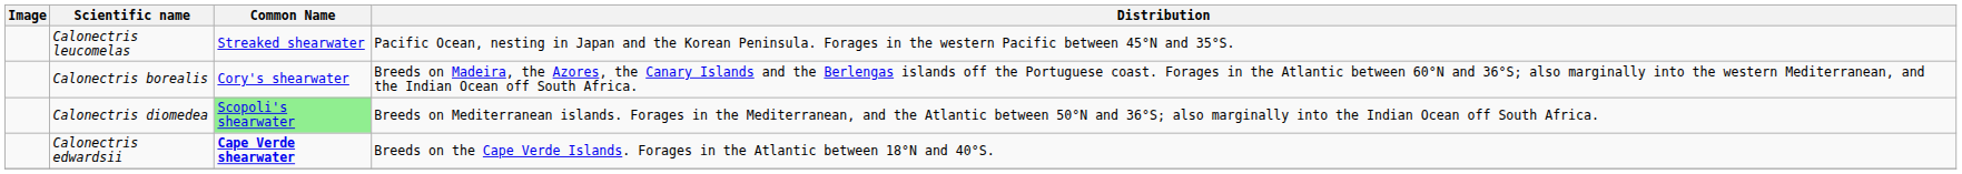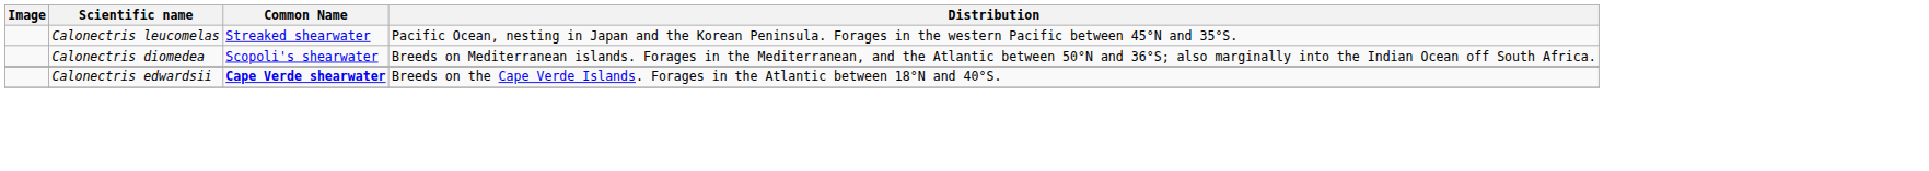 <table class="wikitable">
 <tr>
 <th>Image</th>
 <th>Scientific name</th>
 <th>Common Name</th>
 <th>Distribution</th>
 </tr>
 <tr>
 <td></td>
 <td><em>Calonectris leucomelas</em></td>
 <td><a href='#'>Streaked shearwater</a></td>
 <td>Pacific Ocean, nesting in Japan and the Korean Peninsula. Forages in the western Pacific between 45°N and 35°S.</td>
 </tr>
 <tr>
 <td></td>
-<td><em>Calonectris borealis</em></td>
-<td><a href='#'>Cory's shearwater</a></td>
-<td>Breeds on <a href='#'>Madeira</a>, the <a href='#'>Azores</a>, the <a href='#'>Canary Islands</a> and the <a href='#'>Berlengas</a> islands off the Portuguese coast. Forages in the Atlantic between 60°N and 36°S; also marginally into the western Mediterranean, and the Indian Ocean off South Africa.</td>
-</tr>
-<tr>
-<td></td>
 <td><em>Calonectris diomedea</em></td>
-<td style="background: lightgreen;"><a href='#'>Scopoli's shearwater</a></td>
+<td><a href='#'>Scopoli's shearwater</a></td>
 <td>Breeds on Mediterranean islands. Forages in the Mediterranean, and the Atlantic between 50°N and 36°S; also marginally into the Indian Ocean off South Africa.</td>
 </tr>
 <tr>
 <td></td>
 <td><em>Calonectris edwardsii</em></td>
 <td><strong><a href='#'>Cape Verde shearwater</a></strong></td>
 <td>Breeds on the <a href='#'>Cape Verde Islands</a>. Forages in the Atlantic between 18°N and 40°S.</td>
 </tr>
 <tr>
 </tr>
 </table>
